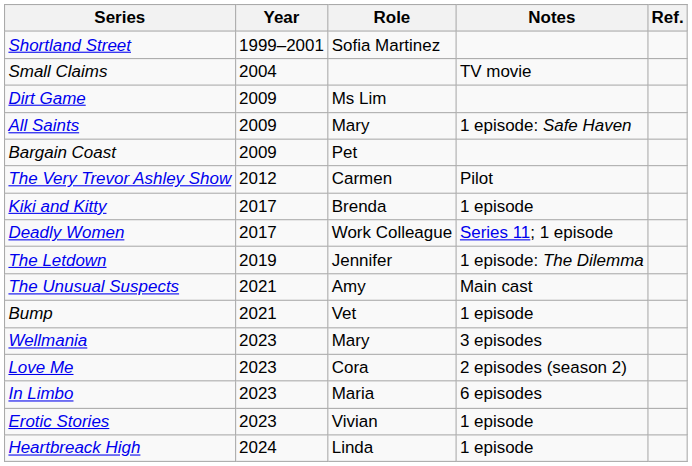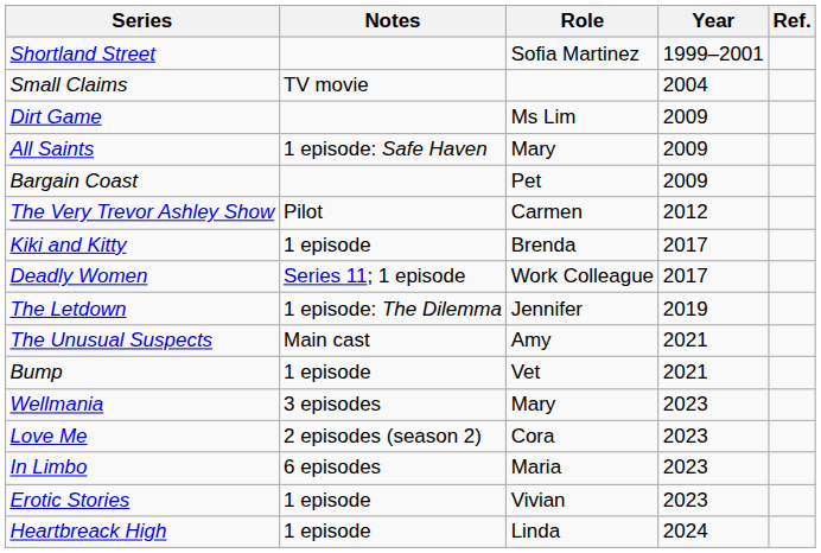 <table Class=wikitable>
 <tr>
 <th>Series</th>
+<th>Notes</th>
+<th>Role</th>
 <th>Year</th>
-<th>Role</th>
-<th>Notes</th>
 <th>Ref.</th>
 </tr>
 <tr>
 <td><em><a href='#'>Shortland Street</a></em></td>
+<td></td>
+<td>Sofia Martinez</td>
 <td>1999–2001</td>
-<td>Sofia Martinez</td>
-<td></td>
 <td></td>
 </tr>
 <tr>
 <td><em>Small Claims</em></td>
+<td>TV movie</td>
+<td></td>
 <td>2004</td>
-<td></td>
-<td>TV movie</td>
 <td></td>
 </tr>
 <tr>
 <td><em><a href='#'>Dirt Game</a></em></td>
+<td></td>
+<td>Ms Lim</td>
 <td>2009</td>
-<td>Ms Lim</td>
-<td></td>
 <td></td>
 </tr>
 <tr>
 <td><em><a href='#'>All Saints</a></em></td>
+<td>1 episode: <em>Safe Haven</em></td>
+<td>Mary</td>
 <td>2009</td>
-<td>Mary</td>
-<td>1 episode: <em>Safe Haven</em></td>
 <td></td>
 </tr>
 <tr>
 <td><em>Bargain Coast</em></td>
+<td></td>
+<td>Pet</td>
 <td>2009</td>
-<td>Pet</td>
-<td></td>
 <td></td>
 </tr>
 <tr>
 <td><em><a href='#'>The Very Trevor Ashley Show</a></em></td>
+<td>Pilot</td>
+<td>Carmen</td>
 <td>2012</td>
-<td>Carmen</td>
-<td>Pilot</td>
 <td></td>
 </tr>
 <tr>
 <td><em><a href='#'>Kiki and Kitty</a></em></td>
+<td>1 episode</td>
+<td>Brenda</td>
 <td>2017</td>
-<td>Brenda</td>
-<td>1 episode</td>
 <td></td>
 </tr>
 <tr>
 <td><em><a href='#'>Deadly Women</a></em></td>
+<td><a href='#'>Series 11</a>; 1 episode</td>
+<td>Work Colleague</td>
 <td>2017</td>
-<td>Work Colleague</td>
-<td><a href='#'>Series 11</a>; 1 episode</td>
 <td></td>
 </tr>
 <tr>
 <td><em><a href='#'>The Letdown</a></em></td>
+<td>1 episode: <em>The Dilemma</em></td>
+<td>Jennifer</td>
 <td>2019</td>
-<td>Jennifer</td>
-<td>1 episode: <em>The Dilemma</em></td>
 <td></td>
 </tr>
 <tr>
 <td><em><a href='#'>The Unusual Suspects</a></em></td>
+<td>Main cast</td>
+<td>Amy</td>
 <td>2021</td>
-<td>Amy</td>
-<td>Main cast</td>
 <td></td>
 </tr>
 <tr>
 <td><em>Bump</em></td>
+<td>1 episode</td>
+<td>Vet</td>
 <td>2021</td>
-<td>Vet</td>
-<td>1 episode</td>
 <td></td>
 </tr>
 <tr>
 <td><em><a href='#'>Wellmania</a></em></td>
+<td>3 episodes</td>
+<td>Mary</td>
 <td>2023</td>
-<td>Mary</td>
-<td>3 episodes</td>
 <td></td>
 </tr>
 <tr>
 <td><a href='#'><em>Love Me</em></a></td>
+<td>2 episodes (season 2)</td>
+<td>Cora</td>
 <td>2023</td>
-<td>Cora</td>
-<td>2 episodes (season 2)</td>
 <td></td>
 </tr>
 <tr>
 <td><a href='#'><em>In Limbo</em></a></td>
+<td>6 episodes</td>
+<td>Maria</td>
 <td>2023</td>
-<td>Maria</td>
-<td>6 episodes</td>
 <td></td>
 </tr>
 <tr>
 <td><em><a href='#'>Erotic Stories</a></em></td>
+<td>1 episode</td>
+<td>Vivian</td>
 <td>2023</td>
-<td>Vivian</td>
-<td>1 episode</td>
 <td></td>
 </tr>
 <tr>
 <td><a href='#'><em>Heartbreack High</em></a></td>
+<td>1 episode</td>
+<td>Linda</td>
 <td>2024</td>
-<td>Linda</td>
-<td>1 episode</td>
 <td></td>
 </tr>
 </table>
